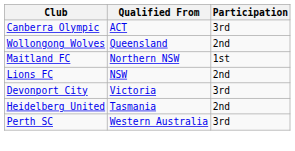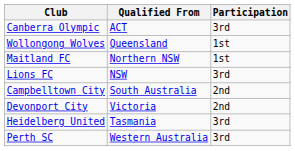 <table class="wikitable">
 <tr>
 <th>Club</th>
 <th>Qualified From</th>
 <th>Participation</th>
 </tr>
 <tr>
 <td><a href='#'>Canberra Olympic</a></td>
 <td> <a href='#'>ACT</a></td>
 <td>3rd</td>
 </tr>
 <tr>
 <td><a href='#'>Wollongong Wolves</a></td>
 <td> <a href='#'>Queensland</a></td>
-<td>2nd</td>
+<td>1st</td>
 </tr>
 <tr>
 <td><a href='#'>Maitland FC</a></td>
 <td> <a href='#'>Northern NSW</a></td>
 <td>1st</td>
 </tr>
 <tr>
 <td><a href='#'>Lions FC</a></td>
 <td> <a href='#'>NSW</a></td>
+<td>3rd</td>
+</tr>
+<tr>
+<td><a href='#'>Campbelltown City</a></td>
+<td> <a href='#'>South Australia</a></td>
 <td>2nd</td>
 </tr>
 <tr>
 <td><a href='#'>Devonport City</a></td>
 <td> <a href='#'>Victoria</a></td>
-<td>3rd</td>
+<td>2nd</td>
 </tr>
 <tr>
 <td><a href='#'>Heidelberg United</a></td>
 <td> <a href='#'>Tasmania</a></td>
-<td>2nd</td>
+<td>3rd</td>
 </tr>
 <tr>
 <td><a href='#'>Perth SC</a></td>
 <td> <a href='#'>Western Australia</a></td>
 <td>3rd</td>
 </tr>
 </table>
